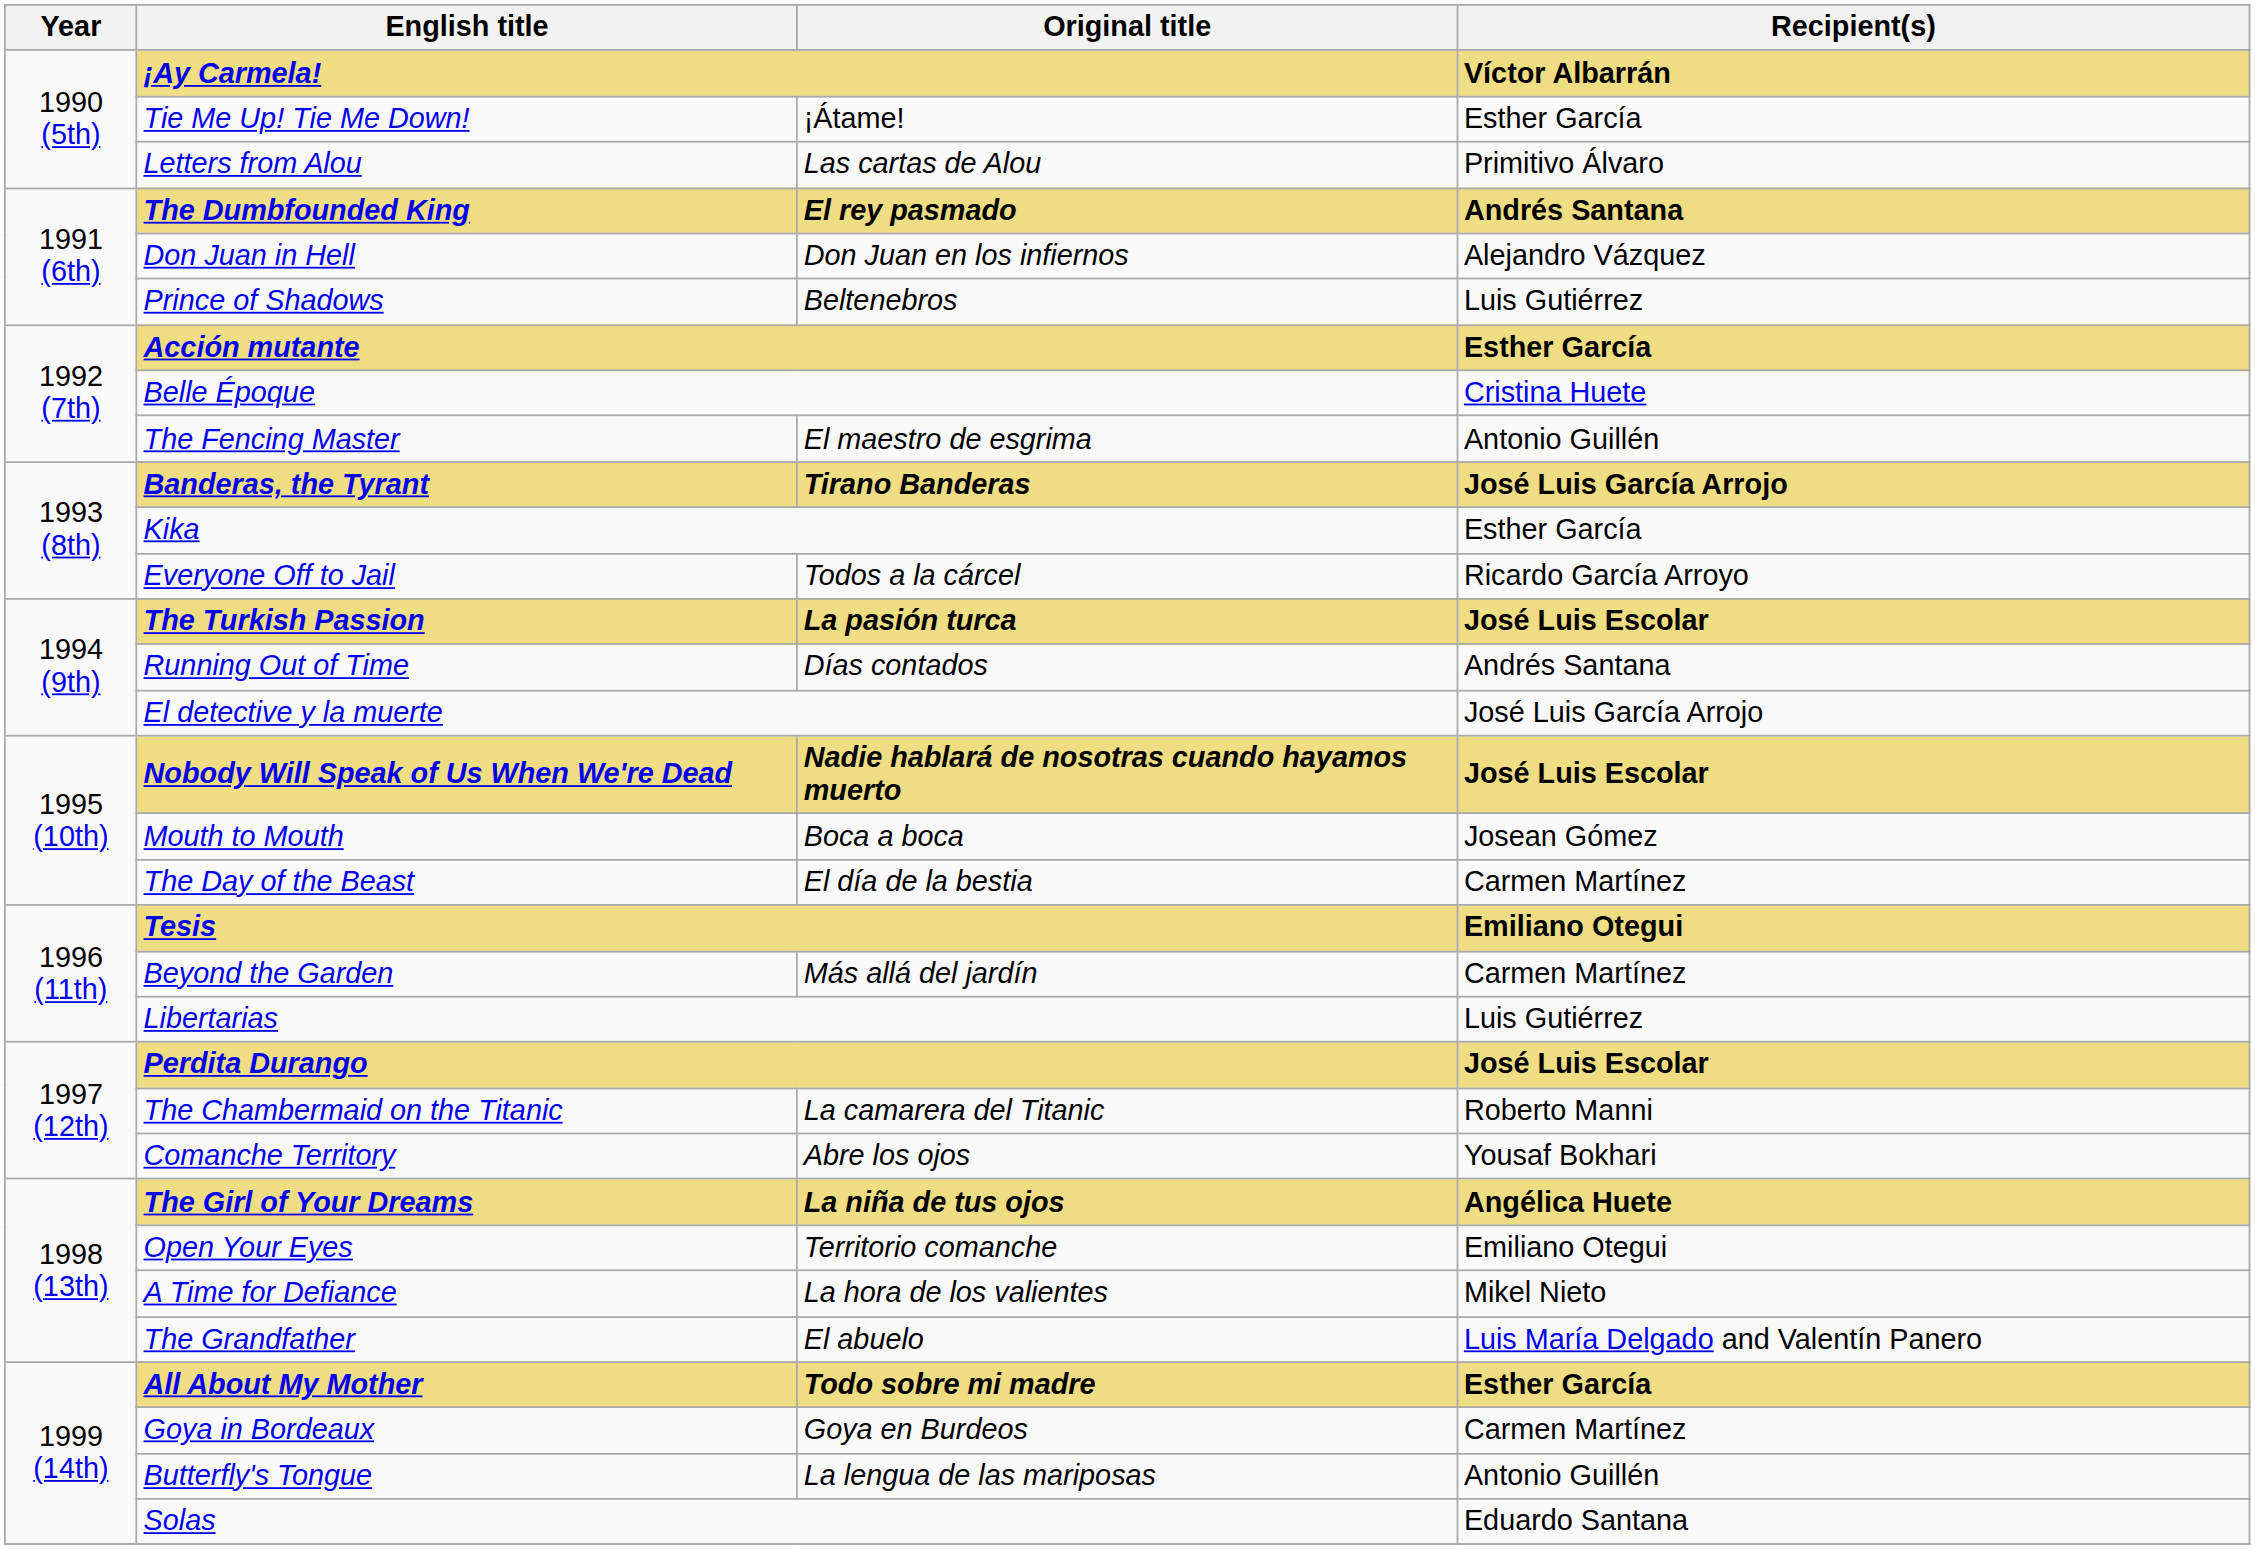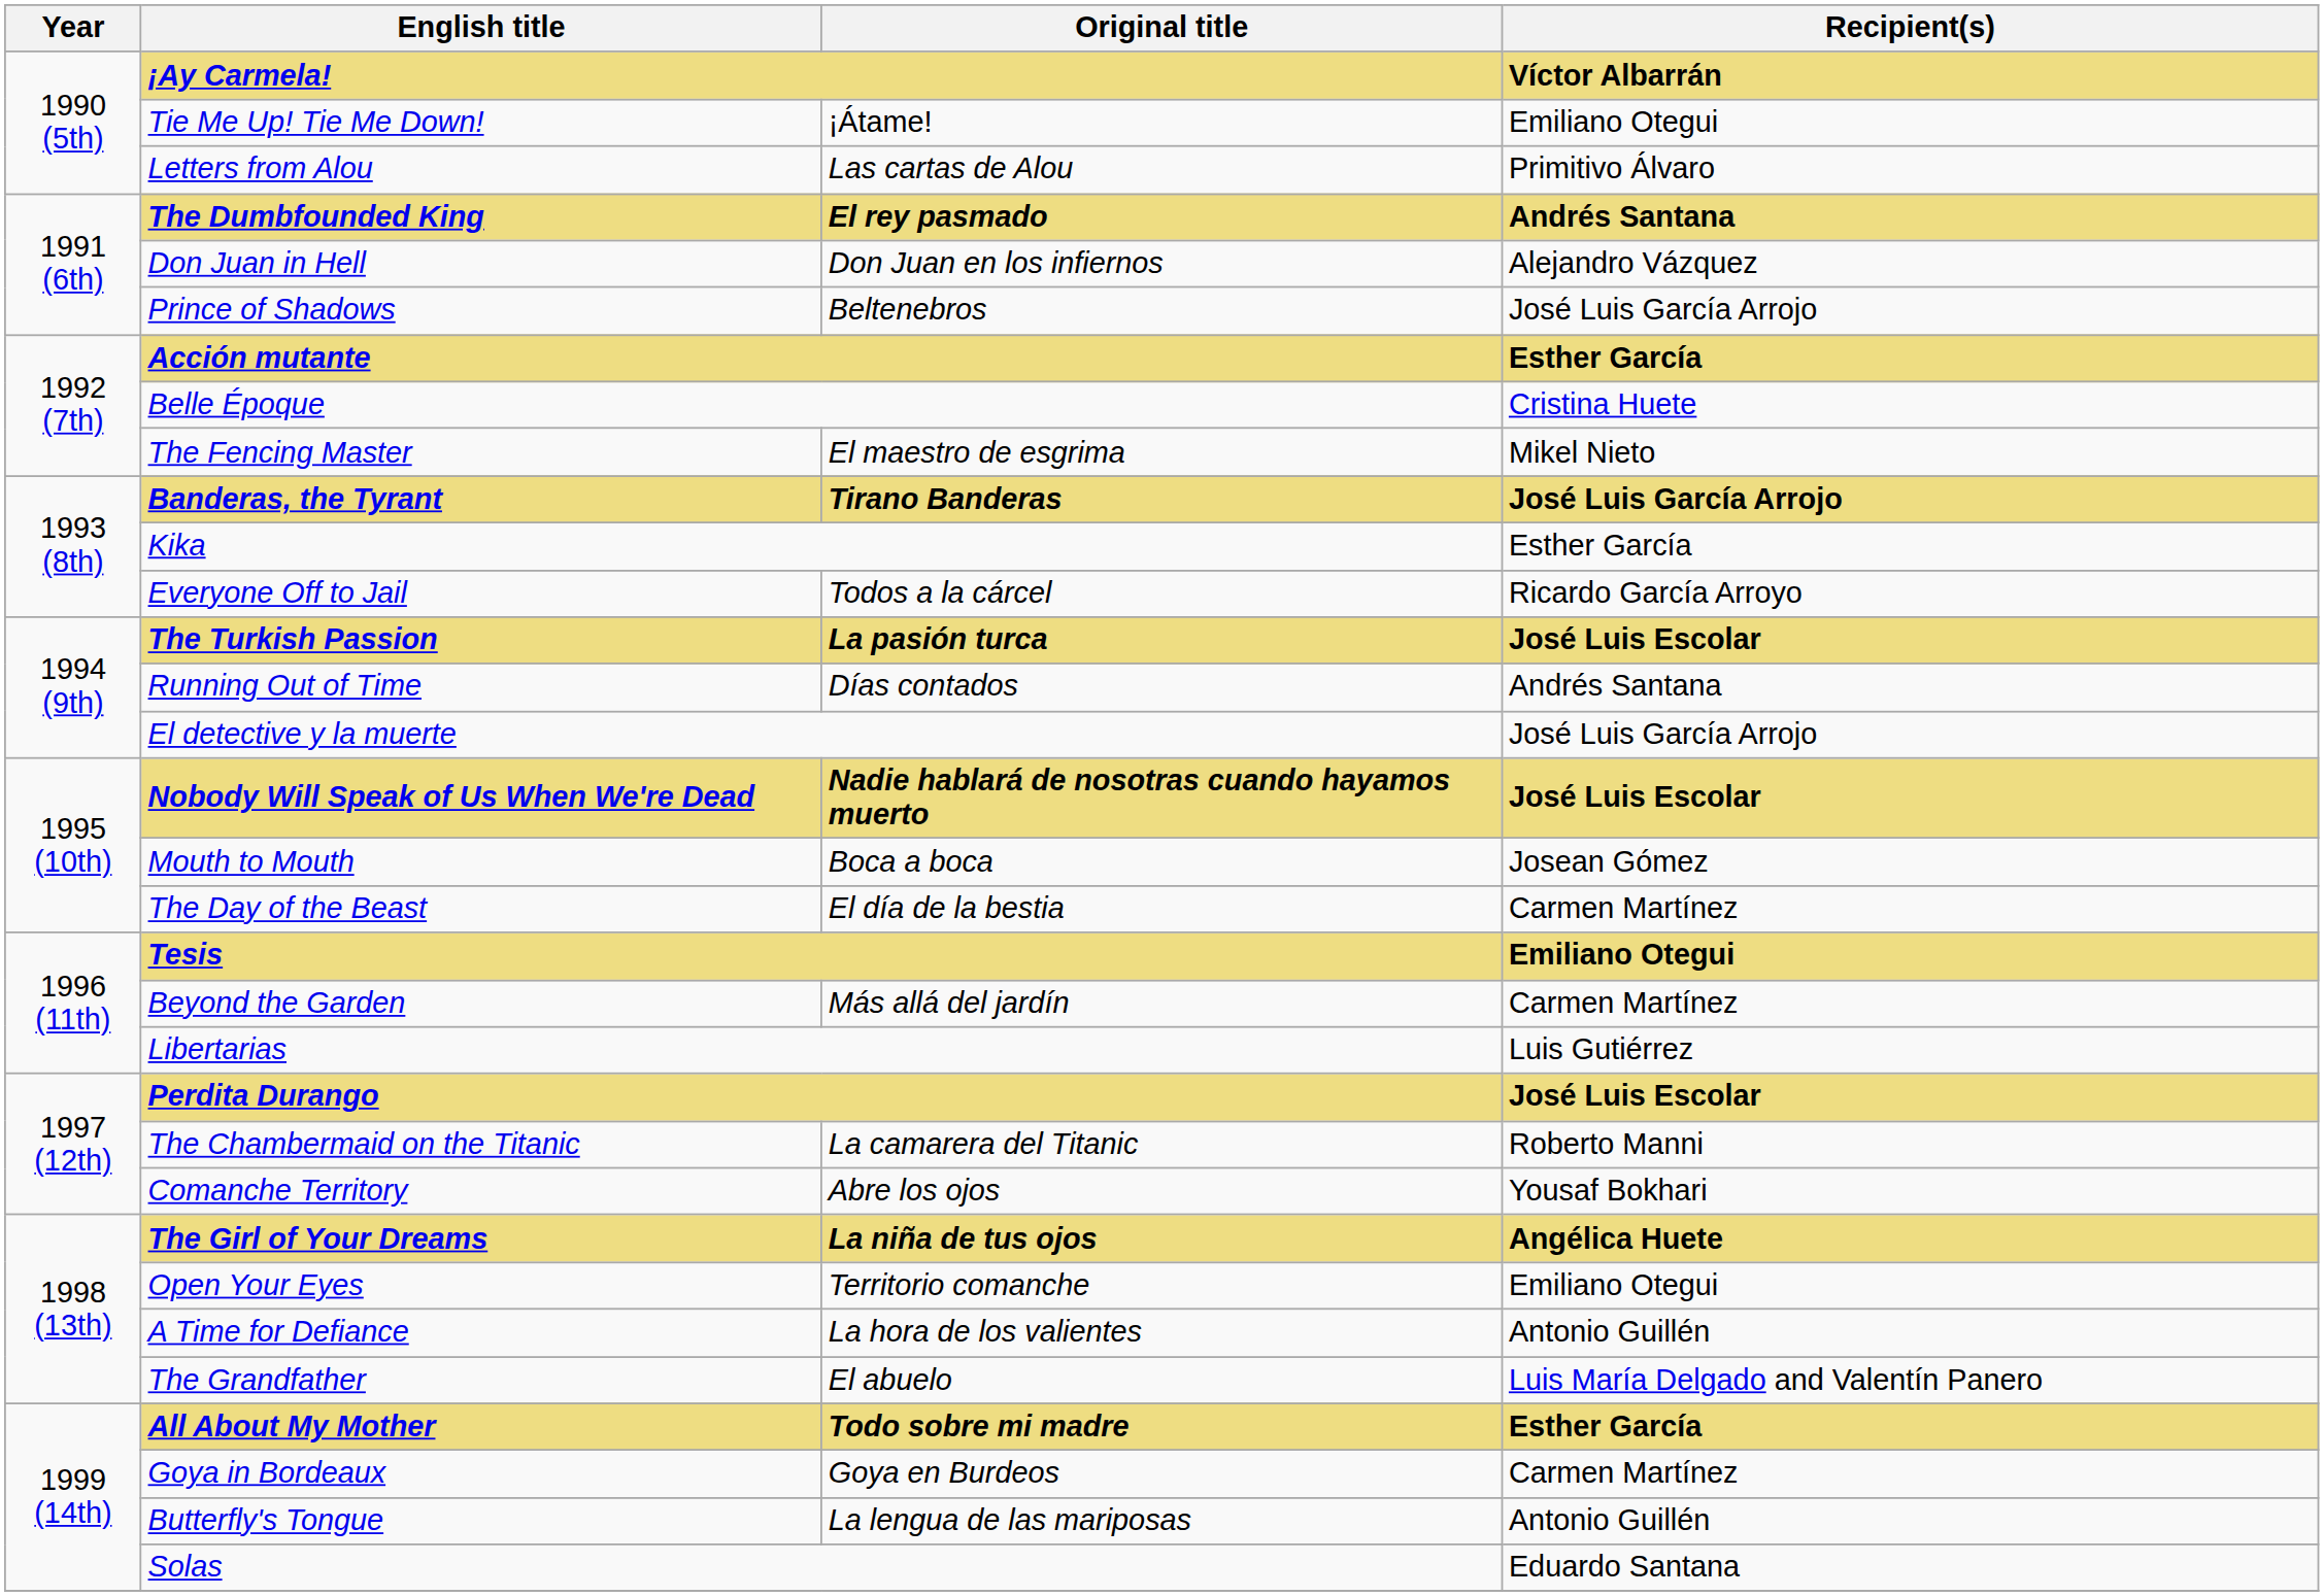 <table class="wikitable sortable" style="text-align:left;"style="width:95%">
 <tr>
 <th scope="col" style="width:5%;">Year</th>
 <th scope="col" style="width:25%;">English title</th>
 <th scope="col" style="width:25%;">Original title</th>
 <th scope="col" style="width:30%;">Recipient(s)</th>
 </tr>
 <tr>
 <td rowspan="3" style="text-align:center;">1990<br><a href='#'>(5th)</a></td>
 <td colspan="2" style="background:#eedd82;"><strong><em><a href='#'>¡Ay Carmela!</a></em></strong></td>
 <td style="background:#eedd82;"><strong>Víctor Albarrán</strong></td>
 </tr>
 <tr>
 <td><em><a href='#'>Tie Me Up! Tie Me Down!</a></em></td>
 <td>¡Átame!</td>
-<td>Esther García</td>
+<td>Emiliano Otegui</td>
 </tr>
 <tr>
 <td><em><a href='#'>Letters from Alou</a></em></td>
 <td><em>Las cartas de Alou</em></td>
 <td>Primitivo Álvaro</td>
 </tr>
 <tr>
 <td rowspan="3" style="text-align:center;">1991<br><a href='#'>(6th)</a></td>
 <td style="background:#eedd82;"><strong><em><a href='#'>The Dumbfounded King</a></em></strong></td>
 <td style="background:#eedd82;"><strong><em>El rey pasmado</em></strong></td>
 <td style="background:#eedd82;"><strong>Andrés Santana</strong></td>
 </tr>
 <tr>
 <td><em><a href='#'>Don Juan in Hell</a></em></td>
 <td><em>Don Juan en los infiernos</em></td>
 <td>Alejandro Vázquez</td>
 </tr>
 <tr>
 <td><em><a href='#'>Prince of Shadows</a></em></td>
 <td><em>Beltenebros</em></td>
-<td>Luis Gutiérrez</td>
+<td>José Luis García Arrojo</td>
 </tr>
 <tr>
 <td rowspan="3" style="text-align:center;">1992<br><a href='#'>(7th)</a></td>
 <td colspan="2" style="background:#eedd82;"><strong><em><a href='#'>Acción mutante</a></em></strong></td>
 <td style="background:#eedd82;"><strong>Esther García</strong></td>
 </tr>
 <tr>
 <td colspan="2"><em><a href='#'>Belle Époque</a></em></td>
 <td><a href='#'>Cristina Huete</a></td>
 </tr>
 <tr>
 <td><em><a href='#'>The Fencing Master</a></em></td>
 <td><em>El maestro de esgrima</em></td>
-<td>Antonio Guillén</td>
+<td>Mikel Nieto</td>
 </tr>
 <tr>
 <td rowspan="3" style="text-align:center;">1993<br><a href='#'>(8th)</a></td>
 <td style="background:#eedd82;"><strong><em><a href='#'>Banderas, the Tyrant</a></em></strong></td>
 <td style="background:#eedd82;"><strong><em>Tirano Banderas</em></strong></td>
 <td style="background:#eedd82;"><strong>José Luis García Arrojo</strong></td>
 </tr>
 <tr>
 <td colspan="2"><em><a href='#'>Kika</a></em></td>
 <td>Esther García</td>
 </tr>
 <tr>
 <td><em><a href='#'>Everyone Off to Jail</a></em></td>
 <td><em>Todos a la cárcel</em></td>
 <td>Ricardo García Arroyo</td>
 </tr>
 <tr>
 <td rowspan="3" style="text-align:center;">1994<br><a href='#'>(9th)</a></td>
 <td style="background:#eedd82;"><strong><em><a href='#'>The Turkish Passion</a></em></strong></td>
 <td style="background:#eedd82;"><strong><em>La pasión turca</em></strong></td>
 <td style="background:#eedd82;"><strong>José Luis Escolar</strong></td>
 </tr>
 <tr>
 <td><em><a href='#'>Running Out of Time</a></em></td>
 <td><em>Días contados</em></td>
 <td>Andrés Santana</td>
 </tr>
 <tr>
 <td colspan="2"><em><a href='#'>El detective y la muerte</a></em></td>
 <td>José Luis García Arrojo</td>
 </tr>
 <tr>
 <td rowspan="3" style="text-align:center;">1995<br><a href='#'>(10th)</a></td>
 <td style="background:#eedd82;"><strong><em><a href='#'>Nobody Will Speak of Us When We're Dead</a></em></strong></td>
 <td style="background:#eedd82;"><strong><em>Nadie hablará de nosotras cuando hayamos muerto</em></strong></td>
 <td style="background:#eedd82;"><strong>José Luis Escolar</strong></td>
 </tr>
 <tr>
 <td><em><a href='#'>Mouth to Mouth</a></em></td>
 <td><em>Boca a boca</em></td>
 <td>Josean Gómez</td>
 </tr>
 <tr>
 <td><em><a href='#'>The Day of the Beast</a></em></td>
 <td><em>El día de la bestia</em></td>
 <td>Carmen Martínez</td>
 </tr>
 <tr>
 <td rowspan="3" style="text-align:center;">1996<br><a href='#'>(11th)</a></td>
 <td colspan="2" style="background:#eedd82;"><strong><em><a href='#'>Tesis</a></em></strong></td>
 <td style="background:#eedd82;"><strong>Emiliano Otegui</strong></td>
 </tr>
 <tr>
 <td><em><a href='#'>Beyond the Garden</a></em></td>
 <td><em>Más allá del jardín</em></td>
 <td>Carmen Martínez</td>
 </tr>
 <tr>
 <td colspan="2"><em><a href='#'>Libertarias</a></em></td>
 <td>Luis Gutiérrez</td>
 </tr>
 <tr>
 <td rowspan="3" style="text-align:center;">1997<br><a href='#'>(12th)</a></td>
 <td colspan="2" style="background:#eedd82;"><strong><em><a href='#'>Perdita Durango</a></em></strong></td>
 <td style="background:#eedd82;"><strong>José Luis Escolar</strong></td>
 </tr>
 <tr>
 <td><em><a href='#'>The Chambermaid on the Titanic</a></em></td>
 <td><em>La camarera del Titanic</em></td>
 <td>Roberto Manni</td>
 </tr>
 <tr>
 <td><em><a href='#'>Comanche Territory</a></em></td>
 <td><em>Abre los ojos</em></td>
 <td>Yousaf Bokhari</td>
 </tr>
 <tr>
 <td rowspan="4" style="text-align:center;">1998<br><a href='#'>(13th)</a></td>
 <td style="background:#eedd82;"><strong><em><a href='#'>The Girl of Your Dreams</a></em></strong></td>
 <td style="background:#eedd82;"><strong><em>La niña de tus ojos</em></strong></td>
 <td style="background:#eedd82;"><strong>Angélica Huete</strong></td>
 </tr>
 <tr>
 <td><em><a href='#'>Open Your Eyes</a></em></td>
 <td><em>Territorio comanche</em></td>
 <td>Emiliano Otegui</td>
 </tr>
 <tr>
 <td><em><a href='#'>A Time for Defiance</a></em></td>
 <td><em>La hora de los valientes</em></td>
-<td>Mikel Nieto</td>
+<td>Antonio Guillén</td>
 </tr>
 <tr>
 <td><em><a href='#'>The Grandfather</a></em></td>
 <td><em>El abuelo</em></td>
 <td><a href='#'>Luis María Delgado</a> and Valentín Panero</td>
 </tr>
 <tr>
 <td rowspan="4" style="text-align:center;">1999<br><a href='#'>(14th)</a></td>
 <td style="background:#eedd82;"><strong><em><a href='#'>All About My Mother</a></em></strong></td>
 <td style="background:#eedd82;"><strong><em>Todo sobre mi madre</em></strong></td>
 <td style="background:#eedd82;"><strong>Esther García</strong></td>
 </tr>
 <tr>
 <td><em><a href='#'>Goya in Bordeaux</a></em></td>
 <td><em>Goya en Burdeos</em></td>
 <td>Carmen Martínez</td>
 </tr>
 <tr>
 <td><em><a href='#'>Butterfly's Tongue</a></em></td>
 <td><em>La lengua de las mariposas</em></td>
 <td>Antonio Guillén</td>
 </tr>
 <tr>
 <td colspan="2"><em><a href='#'>Solas</a></em></td>
 <td>Eduardo Santana</td>
 </tr>
 <tr>
 </tr>
 </table>
